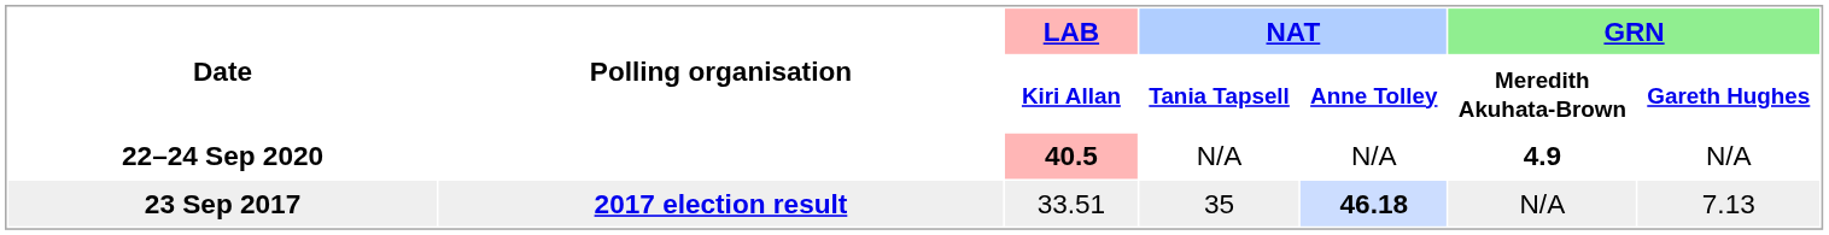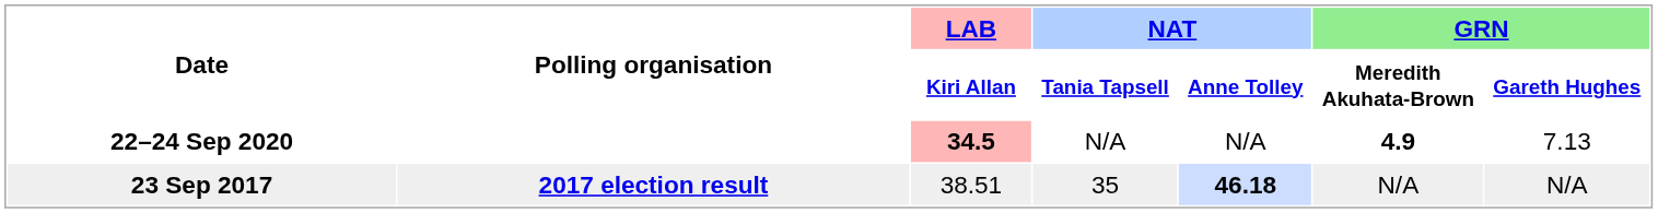 <table cellpadding="5" cellspacing="1" style="font-size:90%; line-height:14px; text-align:center; border: 1px solid #aaa">
 <tr>
 <th rowspan=2 style="width:15em;">Date</th>
 <th rowspan=2 style="width:20em;">Polling organisation</th>
 <th style="background-color:#FFB6B6;width:60px"><a href='#'>LAB</a></th>
 <th colspan=2 style="background-color:#B0CEFF;width:60px"><a href='#'>NAT</a></th>
 <th colspan=2 style="background-color:#90EE90;width:60px"><a href='#'>GRN</a></th>
 </tr>
 <tr>
 <th><small><a href='#'>Kiri Allan</a></small></th>
 <th><small><a href='#'>Tania Tapsell</a></small></th>
 <th><small><a href='#'>Anne Tolley</a></small></th>
 <th><small>Meredith<br>Akuhata-Brown</small></th>
 <th><small><a href='#'>Gareth Hughes</a></small></th>
 </tr>
 <tr>
 <td><strong>22–24 Sep 2020</strong></td>
 <td></td>
-<td – style="background-color:#FFB6B6;"><strong>40.5</strong></td>
+<td – style="background-color:#FFB6B6;"><strong>34.5</strong></td>
 <td>N/A</td>
 <td>N/A</td>
 <td><strong>4.9</strong></td>
-<td>N/A</td>
+<td>7.13</td>
 </tr>
 <tr style="background:#EFEFEF;">
 <td><strong>23 Sep 2017</strong></td>
 <td><strong><a href='#'>2017 election result</a></strong></td>
-<td>33.51</td>
+<td>38.51</td>
 <td>35</td>
 <td style="background:#CCDDFF"><strong>46.18</strong></td>
 <td>N/A</td>
-<td>7.13</td>
+<td>N/A</td>
 </tr>
 </table>
